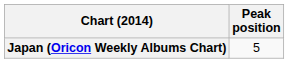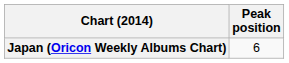 <table class="wikitable plainrowheaders" border="1">
 <tr>
 <th>Chart (2014)</th>
 <th>Peak<br>position</th>
 </tr>
 <tr>
 <th scope="row">Japan (<a href='#'>Oricon</a> Weekly Albums Chart)</th>
-<td style="text-align:center;">5</td>
+<td style="text-align:center;">6</td>
 </tr>
 </table>
